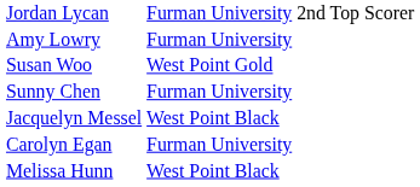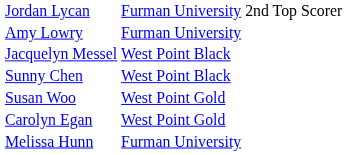 <table>
 <tr>
 <td><a href='#'>Jordan Lycan</a></td>
 <td><a href='#'>Furman University</a></td>
 <td>2nd Top Scorer</td>
 </tr>
 <tr>
 <td><a href='#'>Amy Lowry</a></td>
 <td><a href='#'>Furman University</a></td>
 <td></td>
 </tr>
 <tr>
+<td><a href='#'>Jacquelyn Messel</a></td>
+<td><a href='#'>West Point Black</a></td>
+<td></td>
+</tr>
+<tr>
+<td><a href='#'>Sunny Chen</a></td>
+<td><a href='#'>West Point Black</a></td>
+<td></td>
+</tr>
+<tr>
 <td><a href='#'>Susan Woo</a></td>
 <td><a href='#'>West Point Gold</a></td>
 <td></td>
 </tr>
 <tr>
-<td><a href='#'>Sunny Chen</a></td>
-<td><a href='#'>Furman University</a></td>
-<td></td>
-</tr>
-<tr>
-<td><a href='#'>Jacquelyn Messel</a></td>
-<td><a href='#'>West Point Black</a></td>
-<td></td>
-</tr>
-<tr>
 <td><a href='#'>Carolyn Egan</a></td>
-<td><a href='#'>Furman University</a></td>
+<td><a href='#'>West Point Gold</a></td>
 <td></td>
 </tr>
 <tr>
 <td><a href='#'>Melissa Hunn</a></td>
-<td><a href='#'>West Point Black</a></td>
+<td><a href='#'>Furman University</a></td>
 <td></td>
 </tr>
 </table>
